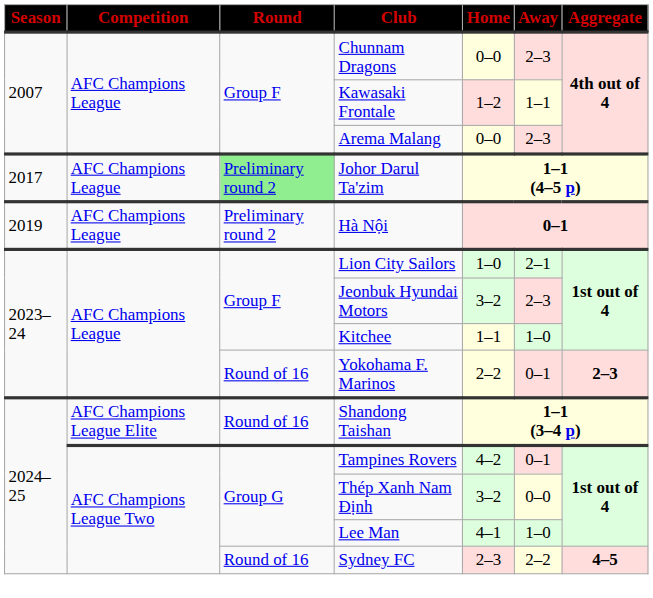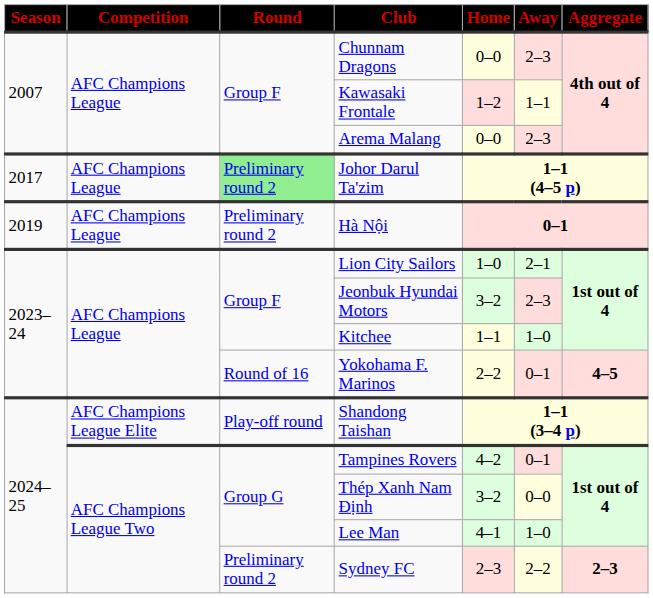 <table class="wikitable">
 <tr>
 <th style="color:#d30000; background:#000000;">Season</th>
 <th style="color:#d30000; background:#000000;">Competition</th>
 <th style="color:#d30000; background:#000000;">Round</th>
 <th style="color:#d30000; background:#000000;">Club</th>
 <th style="color:#d30000; background:#000000;">Home</th>
 <th style="color:#d30000; background:#000000;">Away</th>
 <th style="color:#d30000; background:#000000;">Aggregate</th>
 </tr>
 <tr style="border-top: 3px solid #333333;">
 <td rowspan="3">2007</td>
 <td rowspan="3"><a href='#'>AFC Champions League</a></td>
 <td rowspan="3"><a href='#'>Group F</a></td>
 <td> <a href='#'>Chunnam Dragons</a></td>
 <td style="text-align:center; background:#ffd;">0–0</td>
 <td style="text-align:center; background:#fdd;">2–3</td>
 <td rowspan="3" style="text-align:center; background:#fdd;"><strong>4th out of 4</strong></td>
 </tr>
 <tr>
 <td> <a href='#'>Kawasaki Frontale</a></td>
 <td style="text-align:center; background:#fdd;">1–2</td>
 <td style="text-align:center; background:#ffd;">1–1</td>
 </tr>
 <tr>
 <td> <a href='#'>Arema Malang</a></td>
 <td style="text-align:center; background:#ffd;">0–0</td>
 <td style="text-align:center; background:#fdd;">2–3</td>
 </tr>
 <tr style="border-top: 3px solid #333333;">
 <td>2017</td>
 <td><a href='#'>AFC Champions League</a></td>
 <td style="background: lightgreen;"><a href='#'>Preliminary round 2</a></td>
 <td> <a href='#'>Johor Darul Ta'zim</a></td>
 <td colspan="3" style="text-align:center; background:#ffd;"><strong>1–1 <br>(4–5 <a href='#'>p</a>)</strong></td>
 </tr>
 <tr style="border-top: 3px solid #333333;">
 <td>2019</td>
 <td><a href='#'>AFC Champions League</a></td>
 <td><a href='#'>Preliminary round 2</a></td>
 <td> <a href='#'>Hà Nội</a></td>
 <td colspan="3" style="text-align:center; background:#fdd;"><strong>0–1</strong></td>
 </tr>
 <tr style="border-top: 3px solid #333333;">
 <td rowspan="4">2023–24</td>
 <td rowspan="4"><a href='#'>AFC Champions League</a></td>
 <td rowspan="3"><a href='#'>Group F</a></td>
 <td> <a href='#'>Lion City Sailors</a></td>
 <td style="text-align:center; background:#dfd;">1–0</td>
 <td style="text-align:center; background:#dfd;">2–1</td>
 <td rowspan="3" style="text-align:center; background:#dfd;"><strong>1st out of 4</strong></td>
 </tr>
 <tr>
 <td> <a href='#'>Jeonbuk Hyundai Motors</a></td>
 <td style="text-align:center; background:#dfd;">3–2</td>
 <td style="text-align:center; background:#fdd;">2–3</td>
 </tr>
 <tr>
 <td> <a href='#'>Kitchee</a></td>
 <td style="text-align:center; background:#ffd;">1–1</td>
 <td style="text-align:center; background:#dfd;">1–0</td>
 </tr>
 <tr>
 <td><a href='#'>Round of 16</a></td>
 <td> <a href='#'>Yokohama F. Marinos</a></td>
 <td style="text-align:center; background:#ffd;">2–2</td>
 <td style="text-align:center; background:#fdd;">0–1<br></td>
-<td style="text-align:center; background:#fdd;"><strong>2–3</strong></td>
+<td style="text-align:center; background:#fdd;"><strong>4–5</strong></td>
 </tr>
 <tr style="border-top: 3px solid #333333;">
 <td rowspan="5">2024–25</td>
 <td><a href='#'>AFC Champions League Elite</a></td>
-<td><a href='#'>Round of 16</a></td>
+<td><a href='#'>Play-off round</a></td>
 <td> <a href='#'>Shandong Taishan</a></td>
 <td colspan="3" style="text-align:center; background:#ffd;"><strong>1–1 <br>(3–4 <a href='#'>p</a>)</strong></td>
 </tr>
 <tr style="border-top: 3px solid #333333;">
 <td rowspan="4"><a href='#'>AFC Champions League Two</a></td>
 <td rowspan="3"><a href='#'>Group G</a></td>
 <td> <a href='#'>Tampines Rovers</a></td>
 <td style="text-align:center; background:#dfd;">4–2</td>
 <td style="text-align:center; background:#fdd;">0–1</td>
 <td rowspan="3" style="text-align:center; background:#dfd;"><strong>1st out of 4</strong></td>
 </tr>
 <tr>
 <td> <a href='#'>Thép Xanh Nam Định</a></td>
 <td style="text-align:center; background:#dfd;">3–2</td>
 <td style="text-align:center; background:#ffd;">0–0</td>
 </tr>
 <tr>
 <td> <a href='#'>Lee Man</a></td>
 <td style="text-align:center; background:#dfd;">4–1</td>
 <td style="text-align:center; background:#dfd;">1–0</td>
 </tr>
 <tr>
-<td><a href='#'>Round of 16</a></td>
+<td><a href='#'>Preliminary round 2</a></td>
 <td> <a href='#'>Sydney FC</a></td>
 <td style="text-align:center; background:#fdd;">2–3<br></td>
 <td style="text-align:center; background:#ffd;">2–2</td>
-<td style="text-align:center; background:#fdd;"><strong>4–5</strong></td>
+<td style="text-align:center; background:#fdd;"><strong>2–3</strong></td>
 </tr>
 </table>
